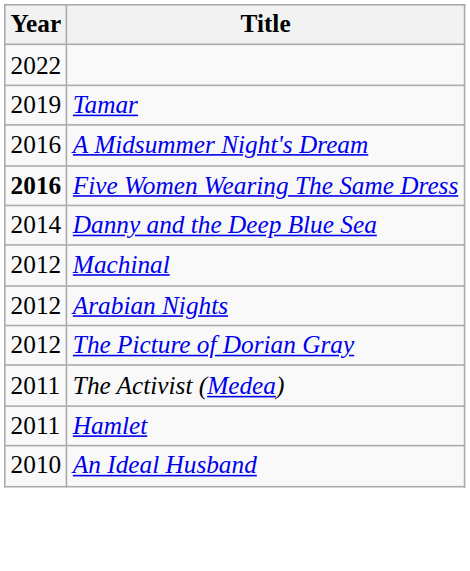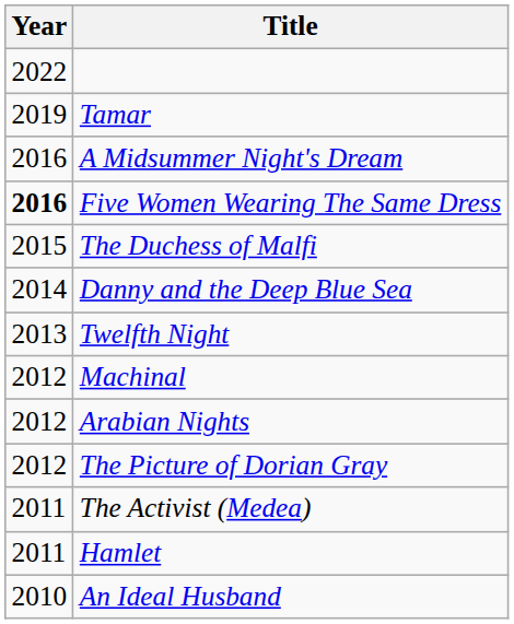 <table class="wikitable sortable">
 <tr>
 <th>Year</th>
 <th>Title</th>
 </tr>
 <tr>
 <td>2022</td>
 <td><em></em></td>
 </tr>
 <tr>
 <td>2019</td>
 <td><em><a href='#'>Tamar</a></em></td>
 </tr>
 <tr>
 <td>2016</td>
 <td><em><a href='#'>A Midsummer Night's Dream</a></em></td>
 </tr>
 <tr>
 <td><strong>2016</strong></td>
 <td><em><a href='#'>Five Women Wearing The Same Dress</a></em></td>
 </tr>
 <tr>
+<td>2015</td>
+<td><em><a href='#'>The Duchess of Malfi</a></em></td>
+</tr>
+<tr>
 <td>2014</td>
 <td><a href='#'><em>Danny and the Deep Blue Sea</em></a></td>
+</tr>
+<tr>
+<td>2013</td>
+<td><em><a href='#'>Twelfth Night</a></em></td>
 </tr>
 <tr>
 <td>2012</td>
 <td><em><a href='#'>Machinal</a></em></td>
 </tr>
 <tr>
 <td>2012</td>
 <td><a href='#'><em>Arabian Nights</em></a></td>
 </tr>
 <tr>
 <td>2012</td>
 <td><em><a href='#'>The Picture of Dorian Gray</a></em></td>
 </tr>
 <tr>
 <td>2011</td>
 <td><em>The Activist (<a href='#'>Medea</a>)</em></td>
 </tr>
 <tr>
 <td>2011</td>
 <td><em><a href='#'>Hamlet</a></em></td>
 </tr>
 <tr>
 <td>2010</td>
 <td><em><a href='#'>An Ideal Husband</a></em></td>
 </tr>
 </table>
